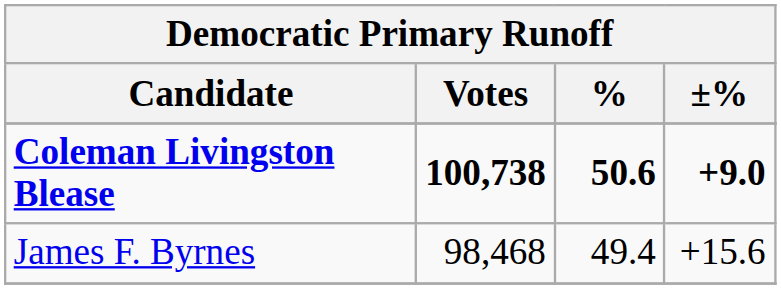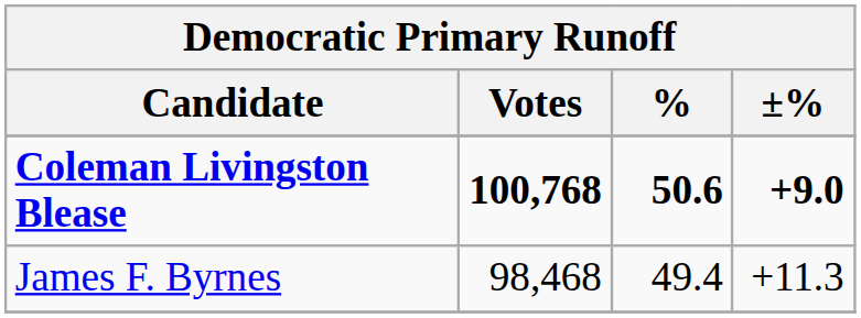 <table class=wikitable>
 <tr>
 <th colspan="4">Democratic Primary Runoff</th>
 </tr>
 <tr>
 <th colspan="1" style="width: 170px">Candidate</th>
 <th style="width: 50px">Votes</th>
 <th style="width: 40px">%</th>
 <th style="width: 40px">±%</th>
 </tr>
 <tr>
 </tr>
 <tr>
 <td><strong><a href='#'>Coleman Livingston Blease</a></strong></td>
-<td align="right"><strong>100,738</strong></td>
+<td align="right"><strong>100,768</strong></td>
 <td align="right"><strong>50.6</strong></td>
 <td align="right"><strong>+9.0</strong></td>
 </tr>
 <tr>
 <td><a href='#'>James F. Byrnes</a></td>
 <td align="right">98,468</td>
 <td align="right">49.4</td>
-<td align="right">+15.6</td>
+<td align="right">+11.3</td>
 </tr>
 <tr>
 </tr>
 </table>
